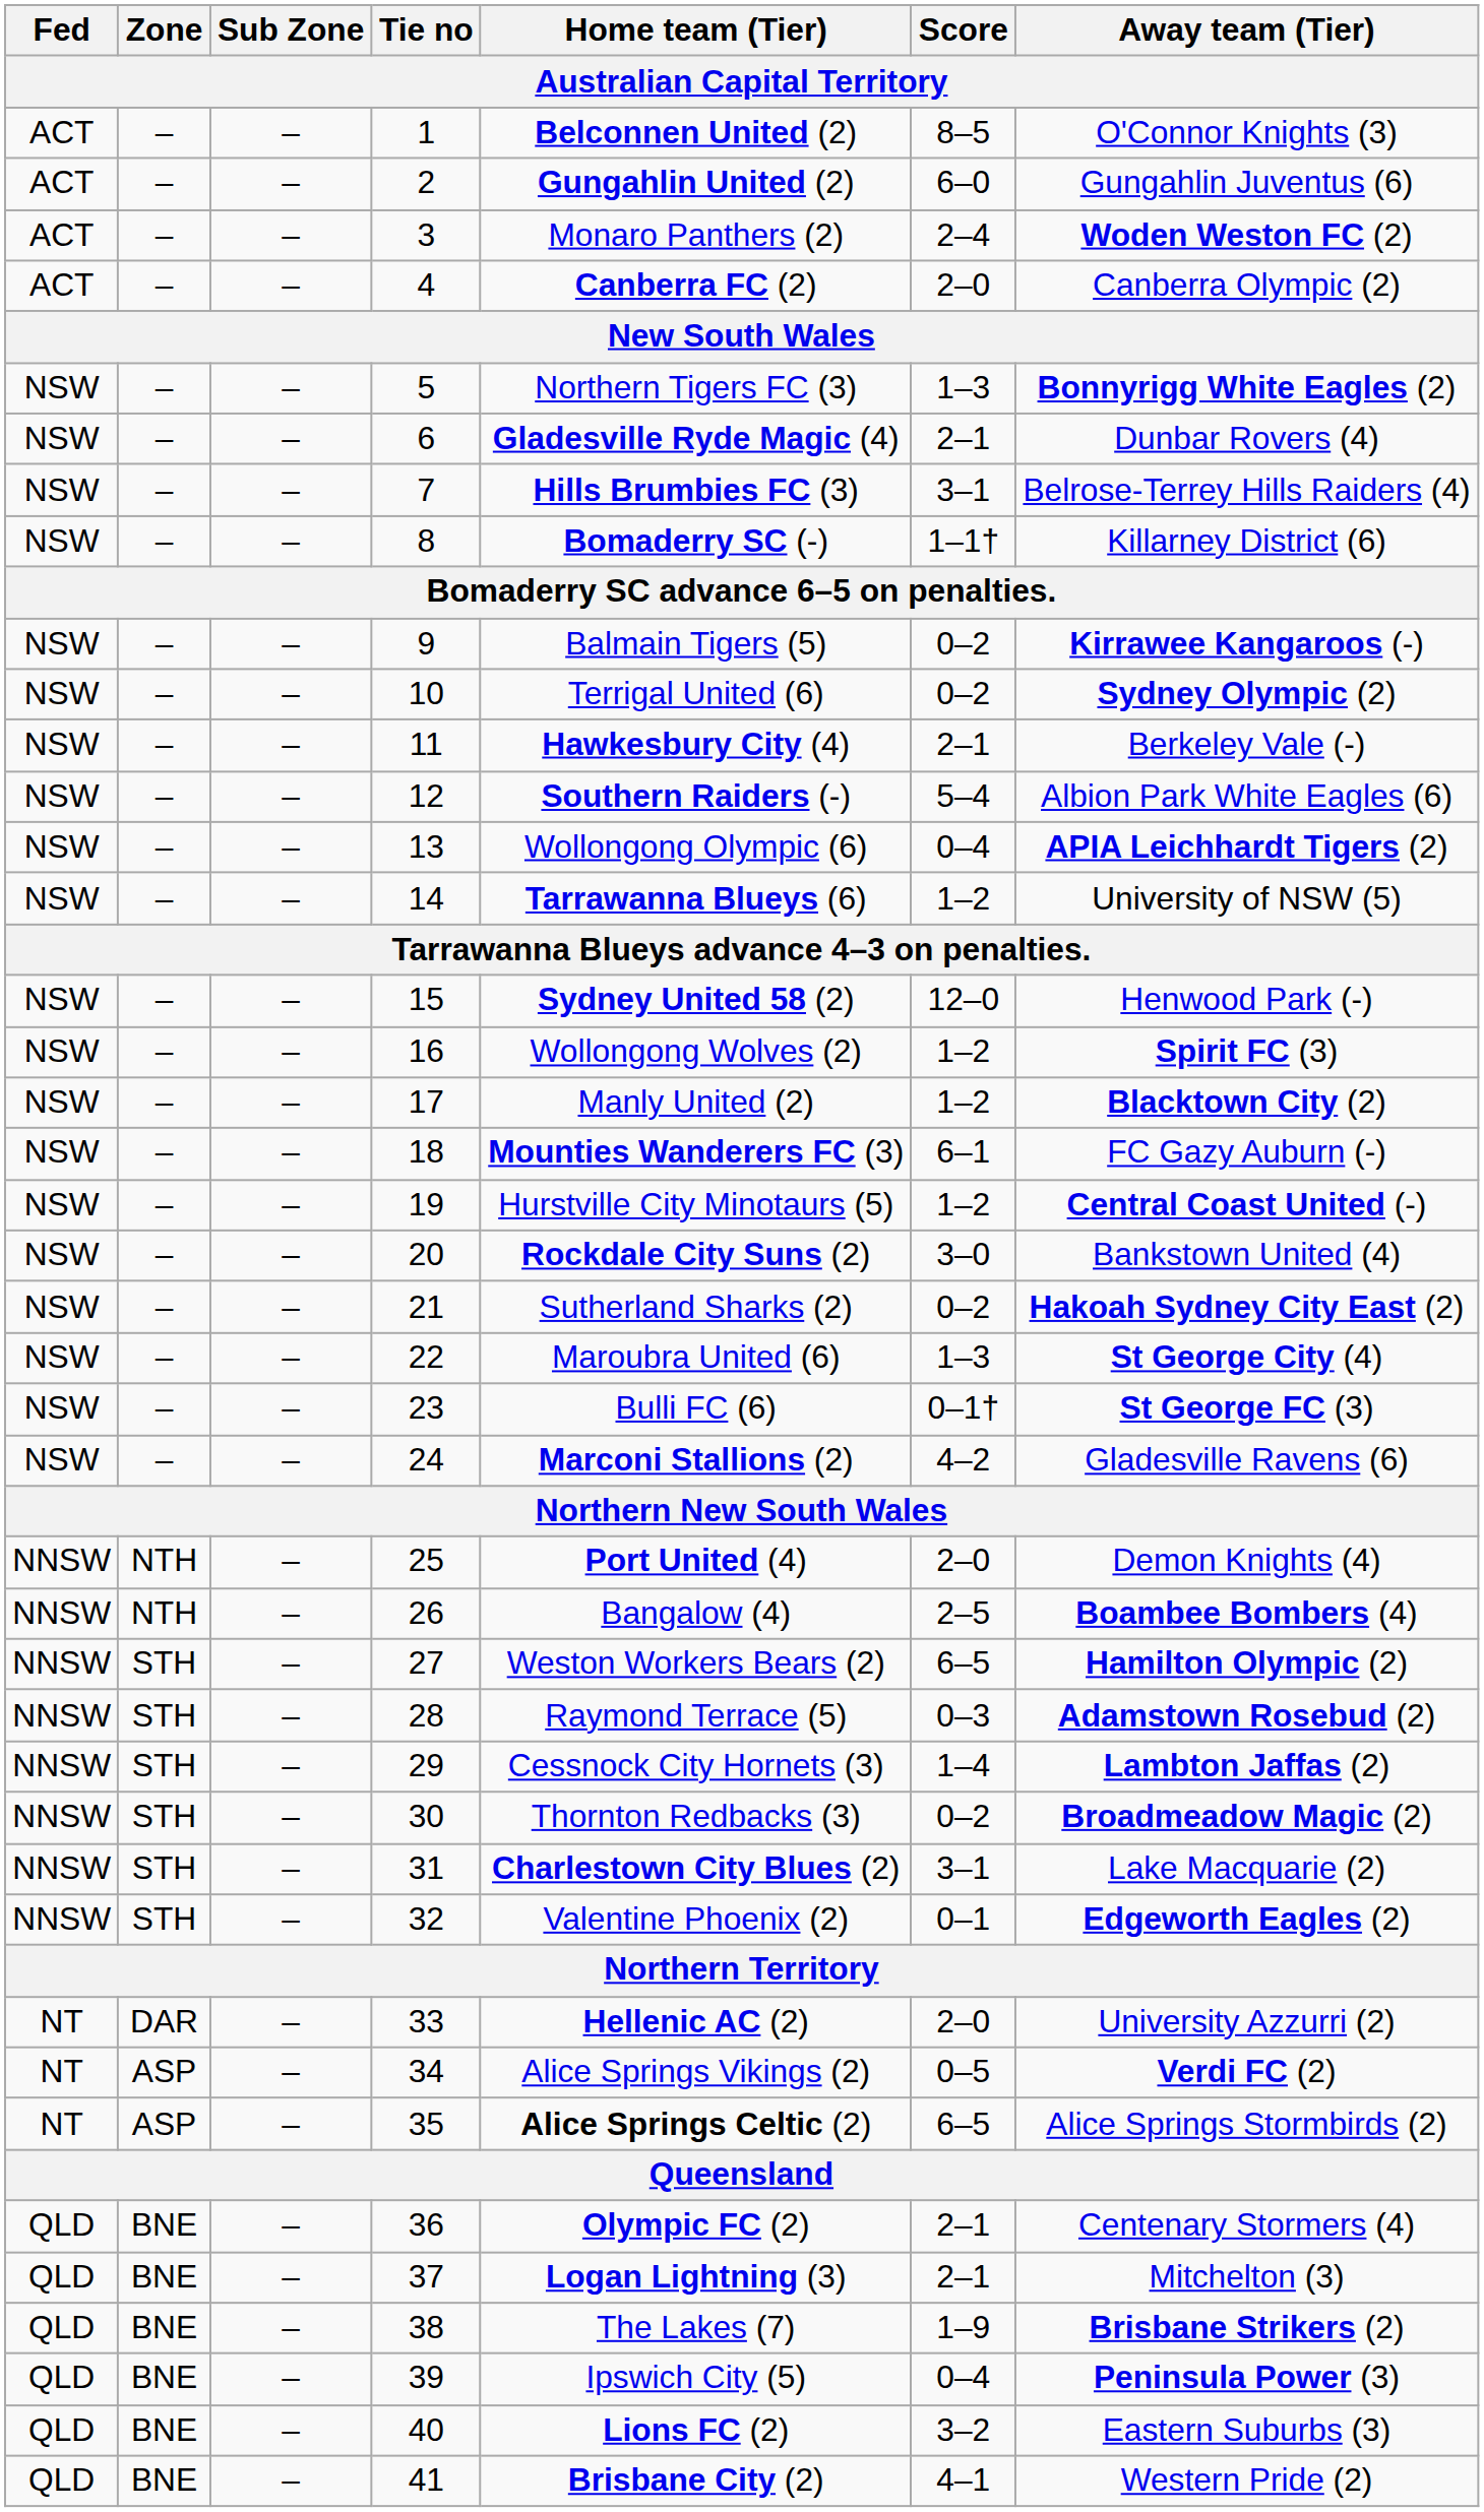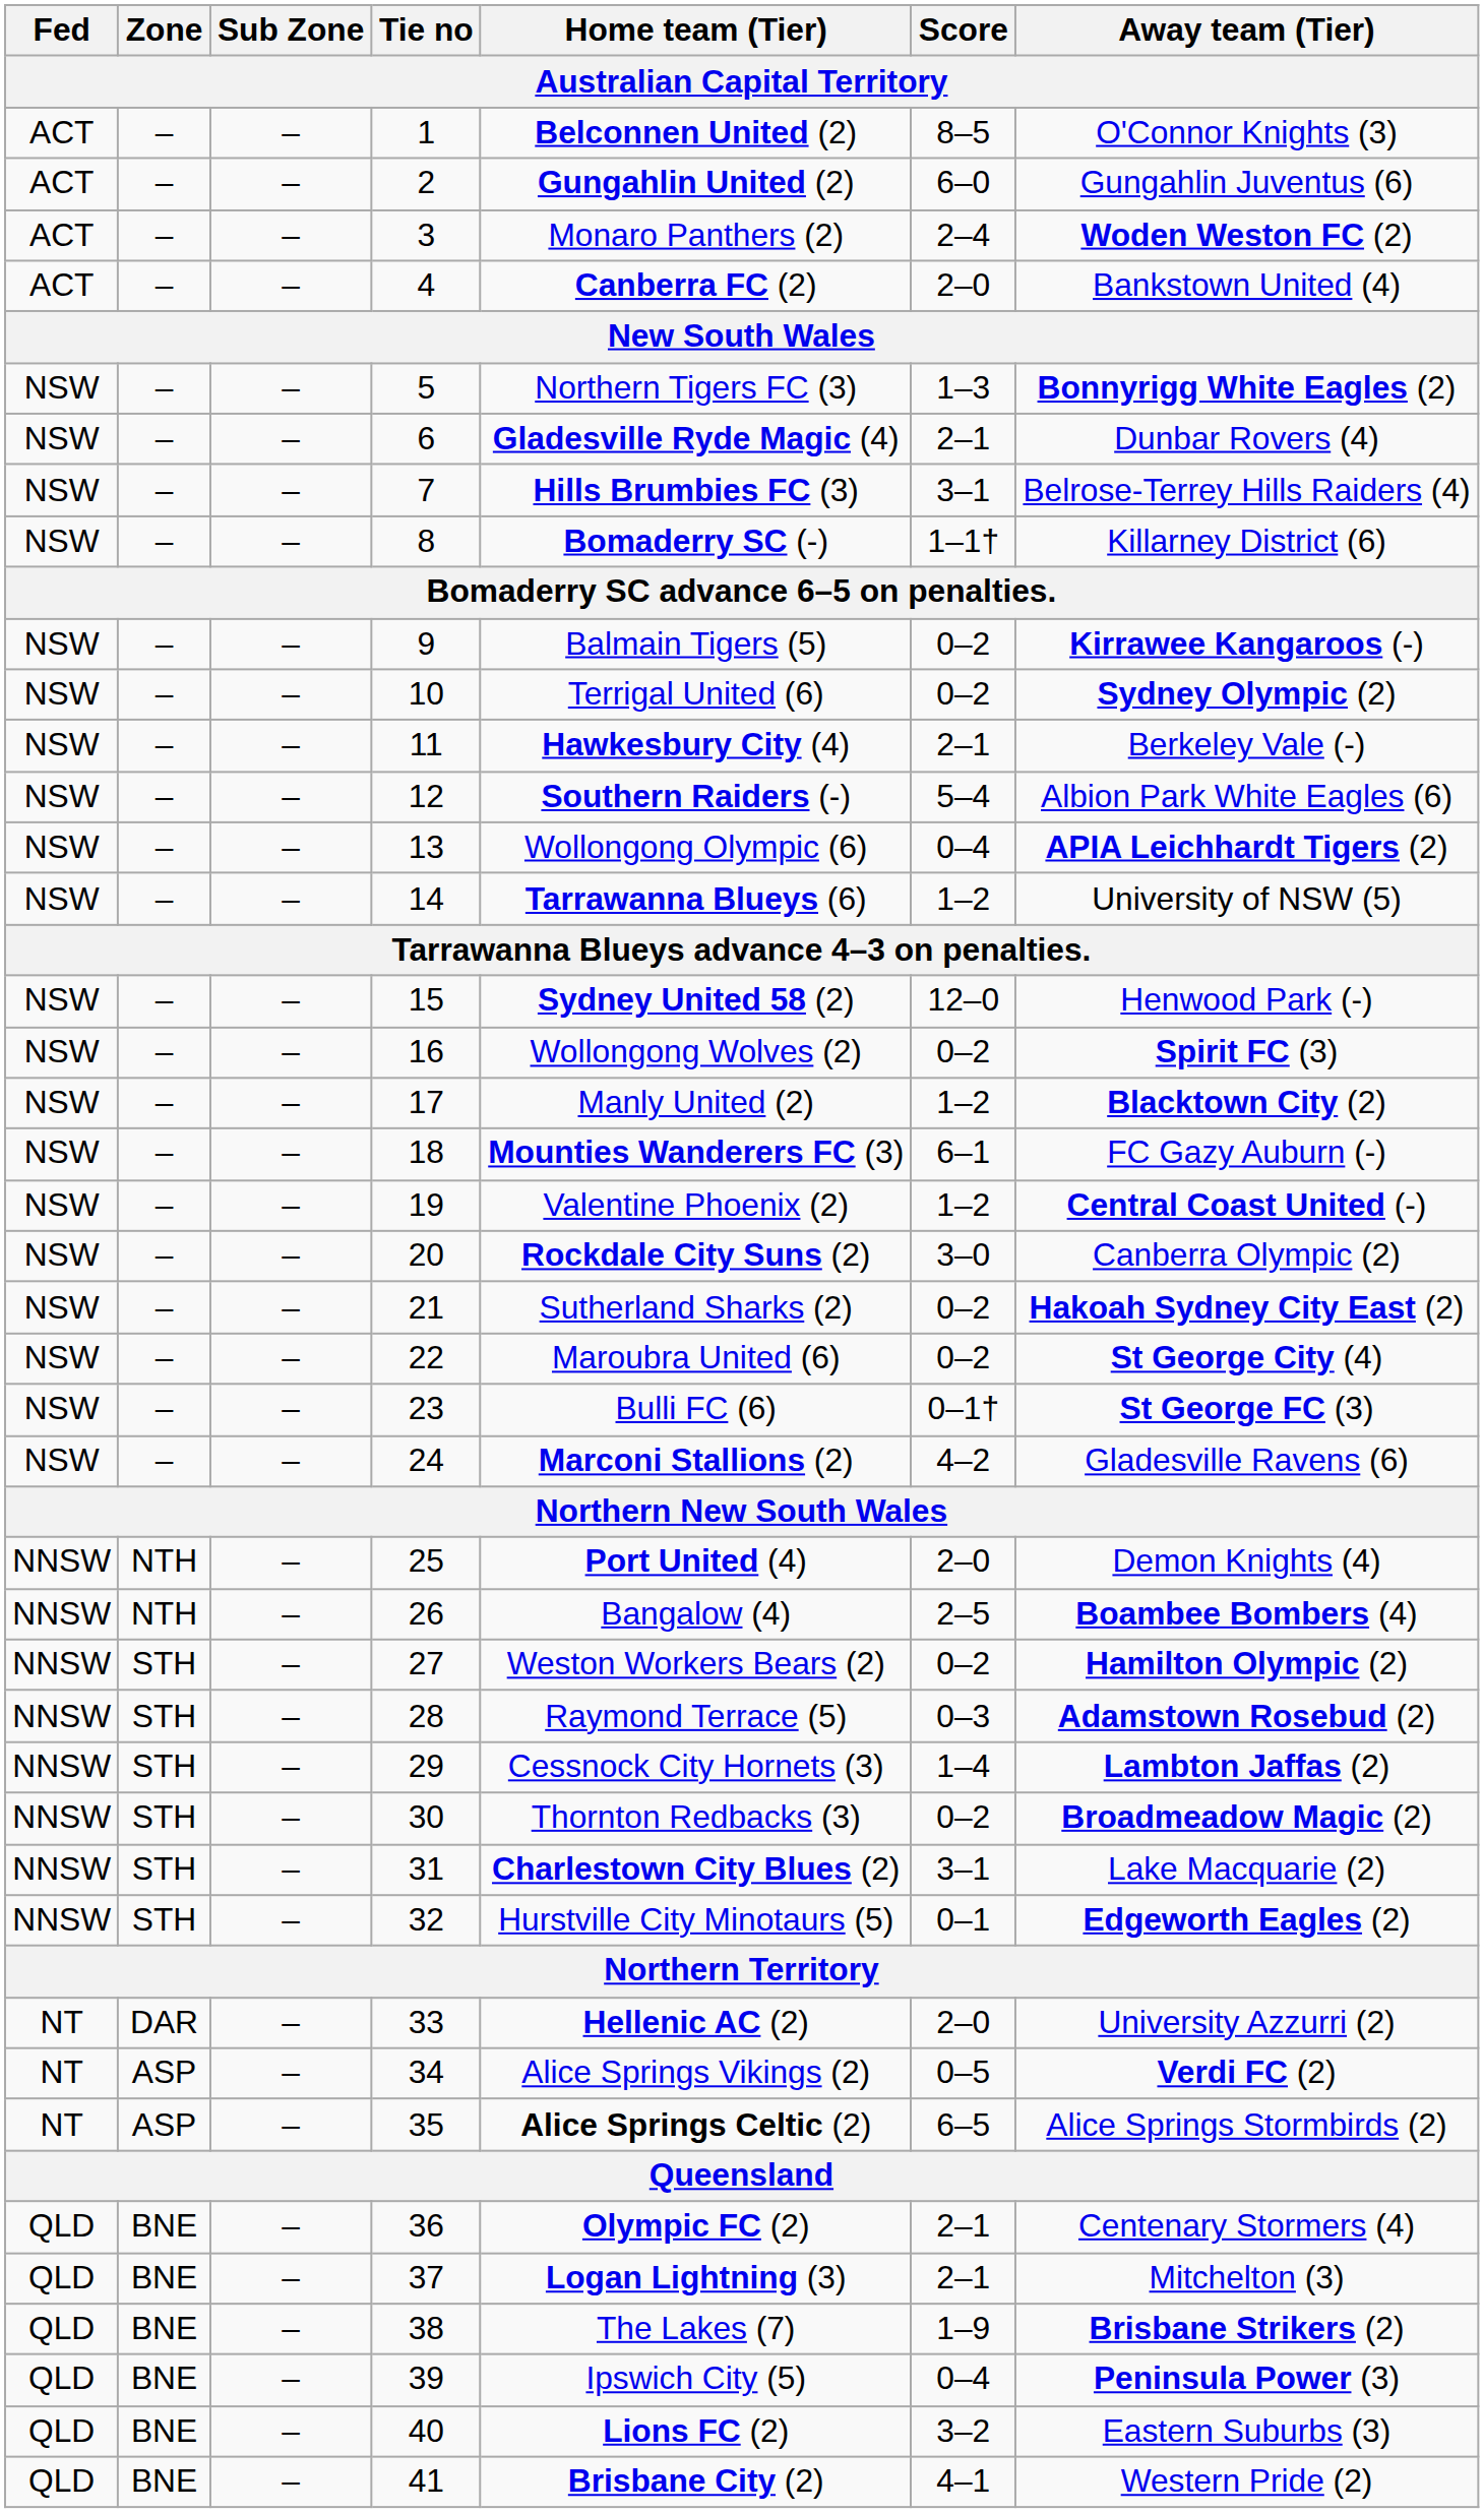 <table class="wikitable" style="text-align:center">
 <tr>
 <th>Fed</th>
 <th>Zone</th>
 <th>Sub Zone</th>
 <th>Tie no</th>
 <th>Home team (Tier)</th>
 <th>Score</th>
 <th>Away team (Tier)</th>
 </tr>
 <tr>
 <th colspan=7><a href='#'>Australian Capital Territory</a></th>
 </tr>
 <tr>
 <td>ACT</td>
 <td>–</td>
 <td>–</td>
 <td>1</td>
 <td><strong><a href='#'>Belconnen United</a></strong> (2)</td>
 <td>8–5</td>
 <td><a href='#'>O'Connor Knights</a> (3)</td>
 </tr>
 <tr>
 <td>ACT</td>
 <td>–</td>
 <td>–</td>
 <td>2</td>
 <td><strong><a href='#'>Gungahlin United</a></strong> (2)</td>
 <td>6–0</td>
 <td><a href='#'>Gungahlin Juventus</a> (6)</td>
 </tr>
 <tr>
 <td>ACT</td>
 <td>–</td>
 <td>–</td>
 <td>3</td>
 <td><a href='#'>Monaro Panthers</a> (2)</td>
 <td>2–4</td>
 <td><strong><a href='#'>Woden Weston FC</a></strong> (2)</td>
 </tr>
 <tr>
 <td>ACT</td>
 <td>–</td>
 <td>–</td>
 <td>4</td>
 <td><strong><a href='#'>Canberra FC</a></strong> (2)</td>
 <td>2–0</td>
-<td><a href='#'>Canberra Olympic</a> (2)</td>
+<td><a href='#'>Bankstown United</a> (4)</td>
 </tr>
 <tr>
 <th colspan=7><a href='#'>New South Wales</a></th>
 </tr>
 <tr>
 <td>NSW</td>
 <td>–</td>
 <td>–</td>
 <td>5</td>
 <td><a href='#'>Northern Tigers FC</a> (3)</td>
 <td>1–3</td>
 <td><strong><a href='#'>Bonnyrigg White Eagles</a></strong> (2)</td>
 </tr>
 <tr>
 <td>NSW</td>
 <td>–</td>
 <td>–</td>
 <td>6</td>
 <td><strong><a href='#'>Gladesville Ryde Magic</a></strong> (4)</td>
 <td>2–1</td>
 <td><a href='#'>Dunbar Rovers</a> (4)</td>
 </tr>
 <tr>
 <td>NSW</td>
 <td>–</td>
 <td>–</td>
 <td>7</td>
 <td><strong><a href='#'>Hills Brumbies FC</a></strong> (3)</td>
 <td>3–1</td>
 <td><a href='#'>Belrose-Terrey Hills Raiders</a> (4)</td>
 </tr>
 <tr>
 <td>NSW</td>
 <td>–</td>
 <td>–</td>
 <td>8</td>
 <td><strong><a href='#'>Bomaderry SC</a></strong> (-)</td>
 <td>1–1†</td>
 <td><a href='#'>Killarney District</a> (6)</td>
 </tr>
 <tr>
 <th colspan=7>Bomaderry SC advance 6–5 on penalties.</th>
 </tr>
 <tr>
 <td>NSW</td>
 <td>–</td>
 <td>–</td>
 <td>9</td>
 <td><a href='#'>Balmain Tigers</a> (5)</td>
 <td>0–2</td>
 <td><strong><a href='#'>Kirrawee Kangaroos</a></strong> (-)</td>
 </tr>
 <tr>
 <td>NSW</td>
 <td>–</td>
 <td>–</td>
 <td>10</td>
 <td><a href='#'>Terrigal United</a> (6)</td>
 <td>0–2</td>
 <td><strong><a href='#'>Sydney Olympic</a></strong> (2)</td>
 </tr>
 <tr>
 <td>NSW</td>
 <td>–</td>
 <td>–</td>
 <td>11</td>
 <td><strong><a href='#'>Hawkesbury City</a></strong> (4)</td>
 <td>2–1</td>
 <td><a href='#'>Berkeley Vale</a>  (-)</td>
 </tr>
 <tr>
 <td>NSW</td>
 <td>–</td>
 <td>–</td>
 <td>12</td>
 <td><strong><a href='#'>Southern Raiders</a></strong> (-)</td>
 <td>5–4</td>
 <td><a href='#'>Albion Park White Eagles</a> (6)</td>
 </tr>
 <tr>
 <td>NSW</td>
 <td>–</td>
 <td>–</td>
 <td>13</td>
 <td><a href='#'>Wollongong Olympic</a> (6)</td>
 <td>0–4</td>
 <td><strong><a href='#'>APIA Leichhardt Tigers</a></strong> (2)</td>
 </tr>
 <tr>
 <td>NSW</td>
 <td>–</td>
 <td>–</td>
 <td>14</td>
 <td><strong><a href='#'>Tarrawanna Blueys</a></strong> (6)</td>
 <td>1–2</td>
 <td>University of NSW (5)</td>
 </tr>
 <tr>
 <th colspan=7>Tarrawanna Blueys advance 4–3 on penalties.</th>
 </tr>
 <tr>
 <td>NSW</td>
 <td>–</td>
 <td>–</td>
 <td>15</td>
 <td><strong><a href='#'>Sydney United 58</a></strong> (2)</td>
 <td>12–0</td>
 <td><a href='#'>Henwood Park</a> (-)</td>
 </tr>
 <tr>
 <td>NSW</td>
 <td>–</td>
 <td>–</td>
 <td>16</td>
 <td><a href='#'>Wollongong Wolves</a> (2)</td>
-<td>1–2</td>
+<td>0–2</td>
 <td><strong><a href='#'>Spirit FC</a></strong> (3)</td>
 </tr>
 <tr>
 <td>NSW</td>
 <td>–</td>
 <td>–</td>
 <td>17</td>
 <td><a href='#'>Manly United</a> (2)</td>
 <td>1–2</td>
 <td><strong><a href='#'>Blacktown City</a></strong> (2)</td>
 </tr>
 <tr>
 <td>NSW</td>
 <td>–</td>
 <td>–</td>
 <td>18</td>
 <td><strong><a href='#'>Mounties Wanderers FC</a></strong> (3)</td>
 <td>6–1</td>
 <td><a href='#'>FC Gazy Auburn</a> (-)</td>
 </tr>
 <tr>
 <td>NSW</td>
 <td>–</td>
 <td>–</td>
 <td>19</td>
-<td><a href='#'>Hurstville City Minotaurs</a> (5)</td>
+<td><a href='#'>Valentine Phoenix</a> (2)</td>
 <td>1–2</td>
 <td><strong><a href='#'>Central Coast United</a></strong> (-)</td>
 </tr>
 <tr>
 <td>NSW</td>
 <td>–</td>
 <td>–</td>
 <td>20</td>
 <td><strong><a href='#'>Rockdale City Suns</a></strong> (2)</td>
 <td>3–0</td>
-<td><a href='#'>Bankstown United</a> (4)</td>
+<td><a href='#'>Canberra Olympic</a> (2)</td>
 </tr>
 <tr>
 <td>NSW</td>
 <td>–</td>
 <td>–</td>
 <td>21</td>
 <td><a href='#'>Sutherland Sharks</a> (2)</td>
 <td>0–2</td>
 <td><strong><a href='#'>Hakoah Sydney City East</a></strong> (2)</td>
 </tr>
 <tr>
 <td>NSW</td>
 <td>–</td>
 <td>–</td>
 <td>22</td>
 <td><a href='#'>Maroubra United</a> (6)</td>
-<td>1–3</td>
+<td>0–2</td>
 <td><strong><a href='#'>St George City</a></strong> (4)</td>
 </tr>
 <tr>
 <td>NSW</td>
 <td>–</td>
 <td>–</td>
 <td>23</td>
 <td><a href='#'>Bulli FC</a> (6)</td>
 <td>0–1†</td>
 <td><strong><a href='#'>St George FC</a></strong> (3)</td>
 </tr>
 <tr>
 <td>NSW</td>
 <td>–</td>
 <td>–</td>
 <td>24</td>
 <td><strong><a href='#'>Marconi Stallions</a></strong> (2)</td>
 <td>4–2</td>
 <td><a href='#'>Gladesville Ravens</a> (6)</td>
 </tr>
 <tr>
 <th colspan=7><a href='#'>Northern New South Wales</a></th>
 </tr>
 <tr>
 <td>NNSW</td>
 <td>NTH</td>
 <td>–</td>
 <td>25</td>
 <td><strong><a href='#'>Port United</a></strong> (4)</td>
 <td>2–0</td>
 <td><a href='#'>Demon Knights</a> (4)</td>
 </tr>
 <tr>
 <td>NNSW</td>
 <td>NTH</td>
 <td>–</td>
 <td>26</td>
 <td><a href='#'>Bangalow</a> (4)</td>
 <td>2–5</td>
 <td><strong><a href='#'>Boambee Bombers</a></strong> (4)</td>
 </tr>
 <tr>
 <td>NNSW</td>
 <td>STH</td>
 <td>–</td>
 <td>27</td>
 <td><a href='#'>Weston Workers Bears</a> (2)</td>
-<td>6–5</td>
+<td>0–2</td>
 <td><strong><a href='#'>Hamilton Olympic</a></strong> (2)</td>
 </tr>
 <tr>
 <td>NNSW</td>
 <td>STH</td>
 <td>–</td>
 <td>28</td>
 <td><a href='#'>Raymond Terrace</a> (5)</td>
 <td>0–3</td>
 <td><strong><a href='#'>Adamstown Rosebud</a></strong> (2)</td>
 </tr>
 <tr>
 <td>NNSW</td>
 <td>STH</td>
 <td>–</td>
 <td>29</td>
 <td><a href='#'>Cessnock City Hornets</a> (3)</td>
 <td>1–4</td>
 <td><strong><a href='#'>Lambton Jaffas</a></strong> (2)</td>
 </tr>
 <tr>
 <td>NNSW</td>
 <td>STH</td>
 <td>–</td>
 <td>30</td>
 <td><a href='#'>Thornton Redbacks</a> (3)</td>
 <td>0–2</td>
 <td><strong><a href='#'>Broadmeadow Magic</a></strong> (2)</td>
 </tr>
 <tr>
 <td>NNSW</td>
 <td>STH</td>
 <td>–</td>
 <td>31</td>
 <td><strong><a href='#'>Charlestown City Blues</a></strong> (2)</td>
 <td>3–1</td>
 <td><a href='#'>Lake Macquarie</a> (2)</td>
 </tr>
 <tr>
 <td>NNSW</td>
 <td>STH</td>
 <td>–</td>
 <td>32</td>
-<td><a href='#'>Valentine Phoenix</a> (2)</td>
+<td><a href='#'>Hurstville City Minotaurs</a> (5)</td>
 <td>0–1</td>
 <td><strong><a href='#'>Edgeworth Eagles</a></strong> (2)</td>
 </tr>
 <tr>
 <th colspan=7><a href='#'>Northern Territory</a></th>
 </tr>
 <tr>
 <td>NT</td>
 <td>DAR</td>
 <td>–</td>
 <td>33</td>
 <td><strong><a href='#'>Hellenic AC</a></strong> (2)</td>
 <td>2–0</td>
 <td><a href='#'>University Azzurri</a> (2)</td>
 </tr>
 <tr>
 <td>NT</td>
 <td>ASP</td>
 <td>–</td>
 <td>34</td>
 <td><a href='#'>Alice Springs Vikings</a>  (2)</td>
 <td>0–5</td>
 <td><strong><a href='#'>Verdi FC</a></strong> (2)</td>
 </tr>
 <tr>
 <td>NT</td>
 <td>ASP</td>
 <td>–</td>
 <td>35</td>
 <td><strong>Alice Springs Celtic</strong>  (2)</td>
 <td>6–5</td>
 <td><a href='#'>Alice Springs Stormbirds</a> (2)</td>
 </tr>
 <tr>
 <th colspan=7><a href='#'>Queensland</a></th>
 </tr>
 <tr>
 <td>QLD</td>
 <td>BNE</td>
 <td>–</td>
 <td>36</td>
 <td><strong><a href='#'>Olympic FC</a></strong> (2)</td>
 <td>2–1</td>
 <td><a href='#'>Centenary Stormers</a> (4)</td>
 </tr>
 <tr>
 <td>QLD</td>
 <td>BNE</td>
 <td>–</td>
 <td>37</td>
 <td><strong><a href='#'>Logan Lightning</a></strong> (3)</td>
 <td>2–1</td>
 <td><a href='#'>Mitchelton</a> (3)</td>
 </tr>
 <tr>
 <td>QLD</td>
 <td>BNE</td>
 <td>–</td>
 <td>38</td>
 <td><a href='#'>The Lakes</a> (7)</td>
 <td>1–9</td>
 <td><strong><a href='#'>Brisbane Strikers</a></strong> (2)</td>
 </tr>
 <tr>
 <td>QLD</td>
 <td>BNE</td>
 <td>–</td>
 <td>39</td>
 <td><a href='#'>Ipswich City</a> (5)</td>
 <td>0–4</td>
 <td><strong><a href='#'>Peninsula Power</a></strong> (3)</td>
 </tr>
 <tr>
 <td>QLD</td>
 <td>BNE</td>
 <td>–</td>
 <td>40</td>
 <td><strong><a href='#'> Lions FC</a></strong> (2)</td>
 <td>3–2</td>
 <td><a href='#'>Eastern Suburbs</a> (3)</td>
 </tr>
 <tr>
 <td>QLD</td>
 <td>BNE</td>
 <td>–</td>
 <td>41</td>
 <td><strong><a href='#'>Brisbane City</a></strong> (2)</td>
 <td>4–1</td>
 <td><a href='#'>Western Pride</a> (2)</td>
 </tr>
 </table>
